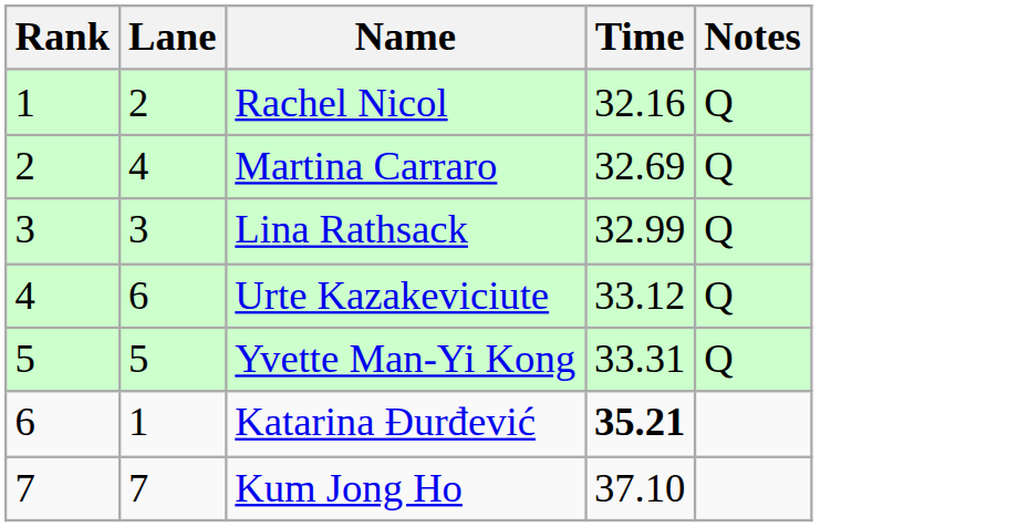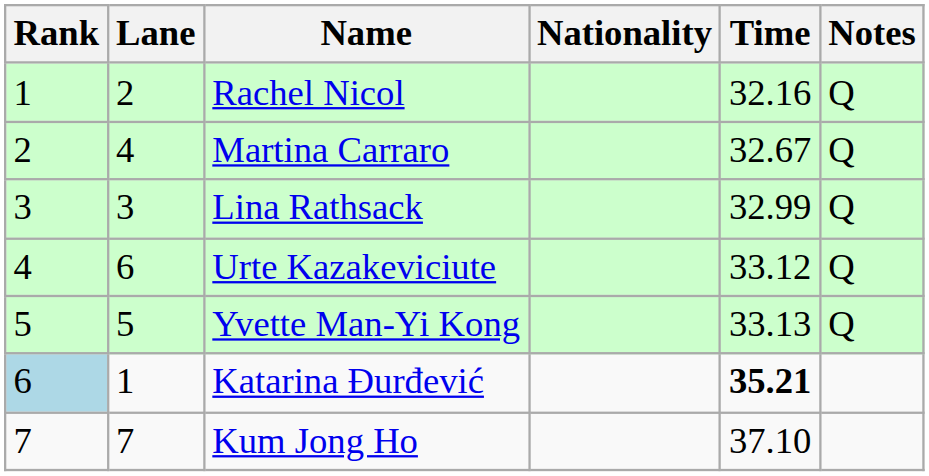 <table class="wikitable">
 <tr>
 <th>Rank</th>
 <th>Lane</th>
 <th>Name</th>
+<th>Nationality</th>
 <th>Time</th>
 <th>Notes</th>
 </tr>
 <tr bgcolor=ccffcc>
 <td>1</td>
 <td>2</td>
 <td><a href='#'>Rachel Nicol</a></td>
+<td></td>
 <td>32.16</td>
 <td>Q</td>
 </tr>
 <tr bgcolor=ccffcc>
 <td>2</td>
 <td>4</td>
 <td><a href='#'>Martina Carraro</a></td>
-<td>32.69</td>
+<td></td>
+<td>32.67</td>
 <td>Q</td>
 </tr>
 <tr bgcolor=ccffcc>
 <td>3</td>
 <td>3</td>
 <td><a href='#'>Lina Rathsack</a></td>
+<td></td>
 <td>32.99</td>
 <td>Q</td>
 </tr>
 <tr bgcolor=ccffcc>
 <td>4</td>
 <td>6</td>
 <td><a href='#'>Urte Kazakeviciute</a></td>
+<td></td>
 <td>33.12</td>
 <td>Q</td>
 </tr>
 <tr bgcolor=ccffcc>
 <td>5</td>
 <td>5</td>
 <td><a href='#'>Yvette Man-Yi Kong</a></td>
-<td>33.31</td>
+<td></td>
+<td>33.13</td>
 <td>Q</td>
 </tr>
 <tr>
-<td>6</td>
+<td style="background: lightblue;">6</td>
 <td>1</td>
 <td><a href='#'>Katarina Đurđević</a></td>
+<td></td>
 <td><strong>35.21</strong></td>
 <td></td>
 </tr>
 <tr>
 <td>7</td>
 <td>7</td>
 <td><a href='#'>Kum Jong Ho</a></td>
+<td></td>
 <td>37.10</td>
 <td></td>
 </tr>
 </table>
